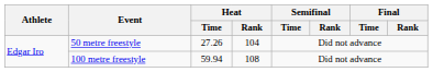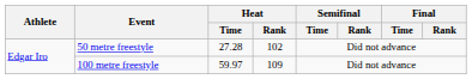 <table class="wikitable" style="text-align:center; font-size:90%; width:50%;">
 <tr>
 <th rowspan="2">Athlete</th>
 <th rowspan="2">Event</th>
 <th colspan="2">Heat</th>
 <th colspan="2">Semifinal</th>
 <th colspan="2">Final</th>
 </tr>
 <tr style="font-size:95%">
 <th>Time</th>
 <th>Rank</th>
 <th>Time</th>
 <th>Rank</th>
 <th>Time</th>
 <th>Rank</th>
 </tr>
 <tr>
 <td align=left rowspan=2><a href='#'>Edgar Iro</a></td>
 <td align=left><a href='#'>50 metre freestyle</a></td>
-<td>27.26</td>
-<td>104</td>
+<td>27.28</td>
+<td>102</td>
 <td colspan=4>Did not advance</td>
 </tr>
 <tr>
 <td align=left><a href='#'>100 metre freestyle</a></td>
-<td>59.94</td>
-<td>108</td>
+<td>59.97</td>
+<td>109</td>
 <td colspan=4>Did not advance</td>
 </tr>
 </table>
